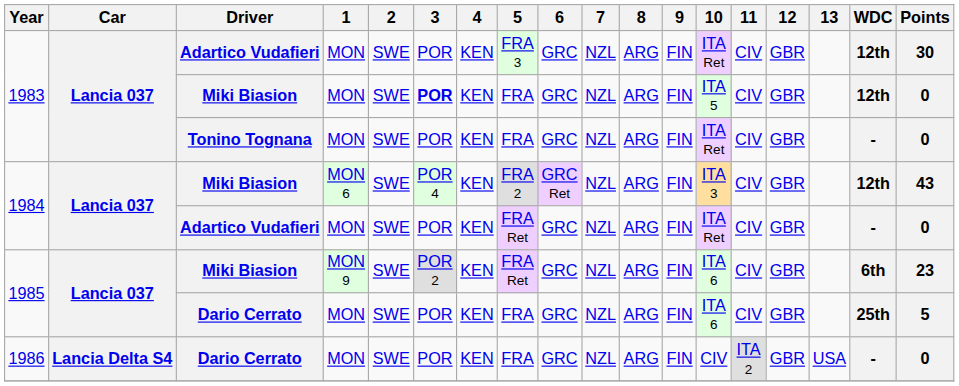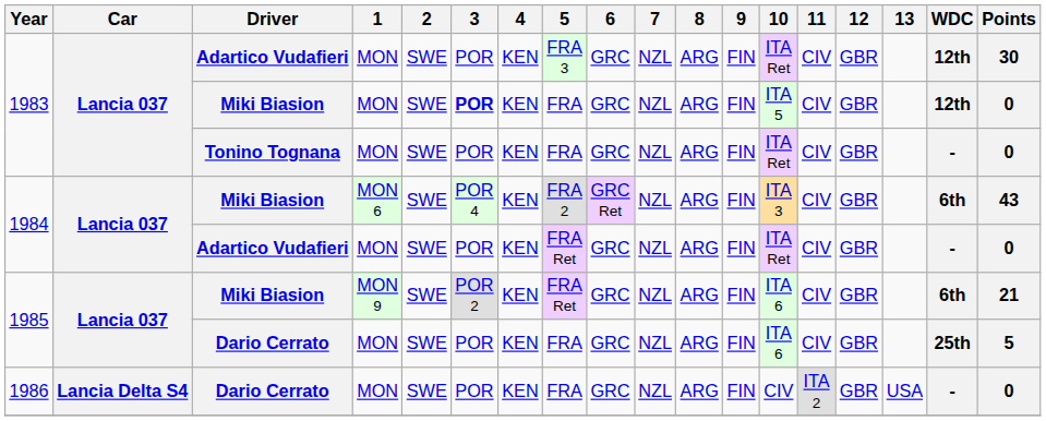 <table class="wikitable" style="text-align:center; font-size:90%">
 <tr>
 <th>Year</th>
 <th>Car</th>
 <th>Driver</th>
 <th>1</th>
 <th>2</th>
 <th>3</th>
 <th>4</th>
 <th>5</th>
 <th>6</th>
 <th>7</th>
 <th>8</th>
 <th>9</th>
 <th>10</th>
 <th>11</th>
 <th>12</th>
 <th>13</th>
 <th>WDC</th>
 <th>Points</th>
 </tr>
 <tr>
 <td rowspan="3"><a href='#'>1983</a></td>
 <th rowspan="3"><a href='#'>Lancia 037</a></th>
 <th> <a href='#'>Adartico Vudafieri</a></th>
 <td><a href='#'>MON</a></td>
 <td><a href='#'>SWE</a></td>
 <td><a href='#'>POR</a></td>
 <td><a href='#'>KEN</a></td>
 <td style="background:#DFFFDF;"><a href='#'>FRA</a><br><small>3</small></td>
 <td><a href='#'>GRC</a></td>
 <td><a href='#'>NZL</a></td>
 <td><a href='#'>ARG</a></td>
 <td><a href='#'>FIN</a></td>
 <td style="background:#EFCFFF;"><a href='#'>ITA</a><br><small>Ret</small></td>
 <td><a href='#'>CIV</a></td>
 <td><a href='#'>GBR</a></td>
 <td></td>
 <th>12th</th>
 <th>30</th>
 </tr>
 <tr>
 <th> <a href='#'>Miki Biasion</a></th>
 <td><a href='#'>MON</a></td>
 <td><a href='#'>SWE</a></td>
 <td><strong><a href='#'>POR</a></strong></td>
 <td><a href='#'>KEN</a></td>
 <td><a href='#'>FRA</a></td>
 <td><a href='#'>GRC</a></td>
 <td><a href='#'>NZL</a></td>
 <td><a href='#'>ARG</a></td>
 <td><a href='#'>FIN</a></td>
 <td style="background:#DFFFDF;"><a href='#'>ITA</a><br><small>5</small></td>
 <td><a href='#'>CIV</a></td>
 <td><a href='#'>GBR</a></td>
 <td></td>
 <th>12th</th>
 <th>0</th>
 </tr>
 <tr>
 <th> <a href='#'>Tonino Tognana</a></th>
 <td><a href='#'>MON</a></td>
 <td><a href='#'>SWE</a></td>
 <td><a href='#'>POR</a></td>
 <td><a href='#'>KEN</a></td>
 <td><a href='#'>FRA</a></td>
 <td><a href='#'>GRC</a></td>
 <td><a href='#'>NZL</a></td>
 <td><a href='#'>ARG</a></td>
 <td><a href='#'>FIN</a></td>
 <td style="background:#EFCFFF;"><a href='#'>ITA</a><br><small>Ret</small></td>
 <td><a href='#'>CIV</a></td>
 <td><a href='#'>GBR</a></td>
 <td></td>
 <th>-</th>
 <th>0</th>
 </tr>
 <tr>
 <td rowspan="2"><a href='#'>1984</a></td>
 <th rowspan="2"><a href='#'>Lancia 037</a></th>
 <th> <a href='#'>Miki Biasion</a></th>
 <td style="background:#DFFFDF;"><a href='#'>MON</a><br><small>6</small></td>
 <td><a href='#'>SWE</a></td>
 <td style="background:#DFFFDF;"><a href='#'>POR</a><br><small>4</small></td>
 <td><a href='#'>KEN</a></td>
 <td style="background:#DFDFDF;"><a href='#'>FRA</a><br><small>2</small></td>
 <td style="background:#EFCFFF;"><a href='#'>GRC</a><br><small>Ret</small></td>
 <td><a href='#'>NZL</a></td>
 <td><a href='#'>ARG</a></td>
 <td><a href='#'>FIN</a></td>
 <td style="background:#FFDF9F;"><a href='#'>ITA</a><br><small>3</small></td>
 <td><a href='#'>CIV</a></td>
 <td><a href='#'>GBR</a></td>
 <td></td>
-<th>12th</th>
+<th>6th</th>
 <th>43</th>
 </tr>
 <tr>
 <th> <a href='#'>Adartico Vudafieri</a></th>
 <td><a href='#'>MON</a></td>
 <td><a href='#'>SWE</a></td>
 <td><a href='#'>POR</a></td>
 <td><a href='#'>KEN</a></td>
 <td style="background:#EFCFFF;"><a href='#'>FRA</a><br><small>Ret</small></td>
 <td><a href='#'>GRC</a></td>
 <td><a href='#'>NZL</a></td>
 <td><a href='#'>ARG</a></td>
 <td><a href='#'>FIN</a></td>
 <td style="background:#EFCFFF;"><a href='#'>ITA</a><br><small>Ret</small></td>
 <td><a href='#'>CIV</a></td>
 <td><a href='#'>GBR</a></td>
 <td></td>
 <th>-</th>
 <th>0</th>
 </tr>
 <tr>
 <td rowspan="2"><a href='#'>1985</a></td>
 <th rowspan="2"><a href='#'>Lancia 037</a></th>
 <th> <a href='#'>Miki Biasion</a></th>
 <td style="background:#DFFFDF;"><a href='#'>MON</a><br><small>9</small></td>
 <td><a href='#'>SWE</a></td>
 <td style="background:#DFDFDF;"><a href='#'>POR</a><br><small>2</small></td>
 <td><a href='#'>KEN</a></td>
 <td style="background:#EFCFFF;"><a href='#'>FRA</a><br><small>Ret</small></td>
 <td><a href='#'>GRC</a></td>
 <td><a href='#'>NZL</a></td>
 <td><a href='#'>ARG</a></td>
 <td><a href='#'>FIN</a></td>
 <td style="background:#DFFFDF;"><a href='#'>ITA</a><br><small>6</small></td>
 <td><a href='#'>CIV</a></td>
 <td><a href='#'>GBR</a></td>
 <td></td>
 <th>6th</th>
-<th>23</th>
+<th>21</th>
 </tr>
 <tr>
 <th> <a href='#'>Dario Cerrato</a></th>
 <td><a href='#'>MON</a></td>
 <td><a href='#'>SWE</a></td>
 <td><a href='#'>POR</a></td>
 <td><a href='#'>KEN</a></td>
 <td><a href='#'>FRA</a></td>
 <td><a href='#'>GRC</a></td>
 <td><a href='#'>NZL</a></td>
 <td><a href='#'>ARG</a></td>
 <td><a href='#'>FIN</a></td>
 <td style="background:#DFFFDF;"><a href='#'>ITA</a><br><small>6</small></td>
 <td><a href='#'>CIV</a></td>
 <td><a href='#'>GBR</a></td>
 <td></td>
 <th>25th</th>
 <th>5</th>
 </tr>
 <tr>
 <td><a href='#'>1986</a></td>
 <th><a href='#'>Lancia Delta S4</a></th>
 <th> <a href='#'>Dario Cerrato</a></th>
 <td><a href='#'>MON</a></td>
 <td><a href='#'>SWE</a></td>
 <td><a href='#'>POR</a></td>
 <td><a href='#'>KEN</a></td>
 <td><a href='#'>FRA</a></td>
 <td><a href='#'>GRC</a></td>
 <td><a href='#'>NZL</a></td>
 <td><a href='#'>ARG</a></td>
 <td><a href='#'>FIN</a></td>
 <td><a href='#'>CIV</a></td>
 <td style="background:#DFDFDF;"><a href='#'>ITA</a><br><small>2</small></td>
 <td><a href='#'>GBR</a></td>
 <td><a href='#'>USA</a></td>
 <th>-</th>
 <th>0</th>
 </tr>
 <tr>
 </tr>
 </table>
